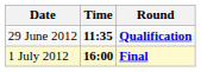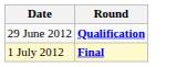 <table class="wikitable">
 <tr>
 <th>Date</th>
-<th>Time</th>
 <th>Round</th>
 </tr>
 <tr>
 <td>29 June 2012</td>
-<td><strong>11:35</strong></td>
 <td><strong><a href='#'>Qualification</a></strong></td>
 </tr>
 <tr style=background:lemonchiffon>
 <td>1 July 2012</td>
-<td><strong>16:00</strong></td>
 <td><strong><a href='#'>Final</a></strong></td>
 </tr>
 </table>
